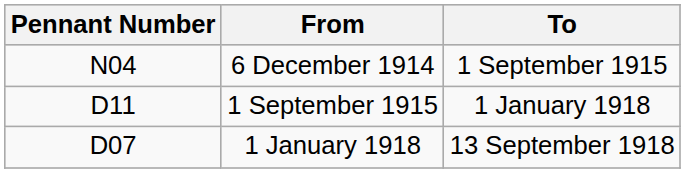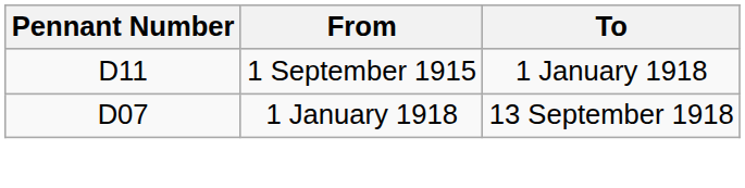 <table class="wikitable" style="text-align:center">
 <tr>
 <th>Pennant Number</th>
 <th>From</th>
 <th>To</th>
-</tr>
-<tr>
-<td>N04</td>
-<td>6 December 1914</td>
-<td>1 September 1915</td>
 </tr>
 <tr>
 <td>D11</td>
 <td>1 September 1915</td>
 <td>1 January 1918</td>
 </tr>
 <tr>
 <td>D07</td>
 <td>1 January 1918</td>
 <td>13 September 1918</td>
 </tr>
 </table>
